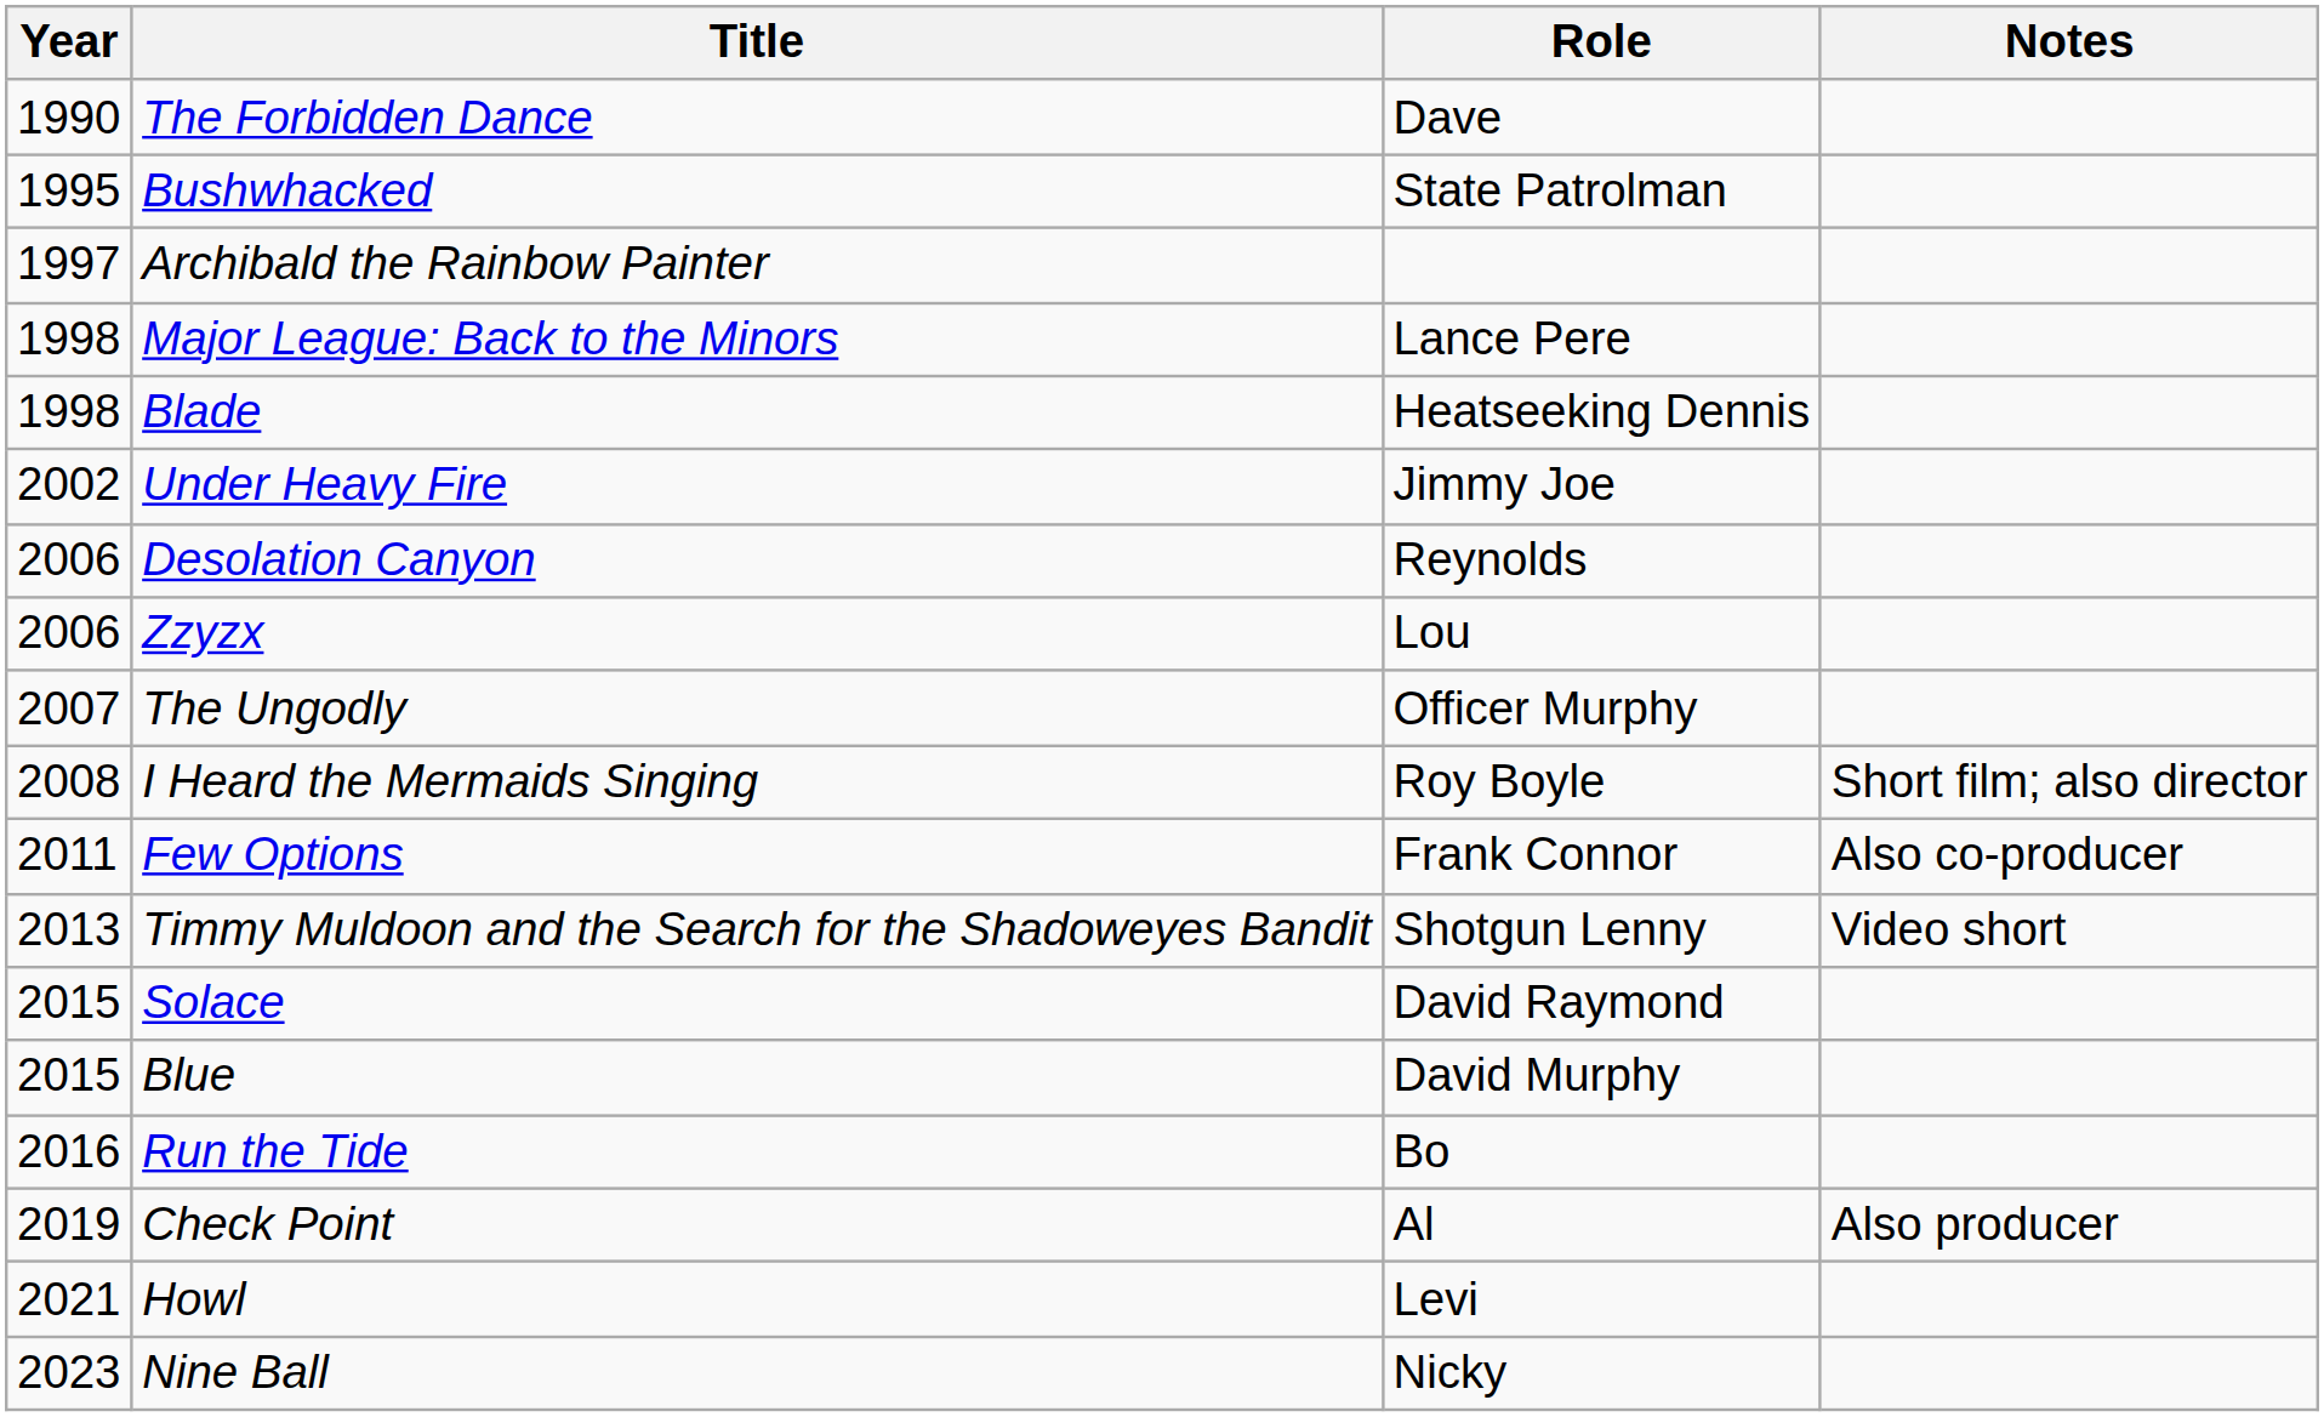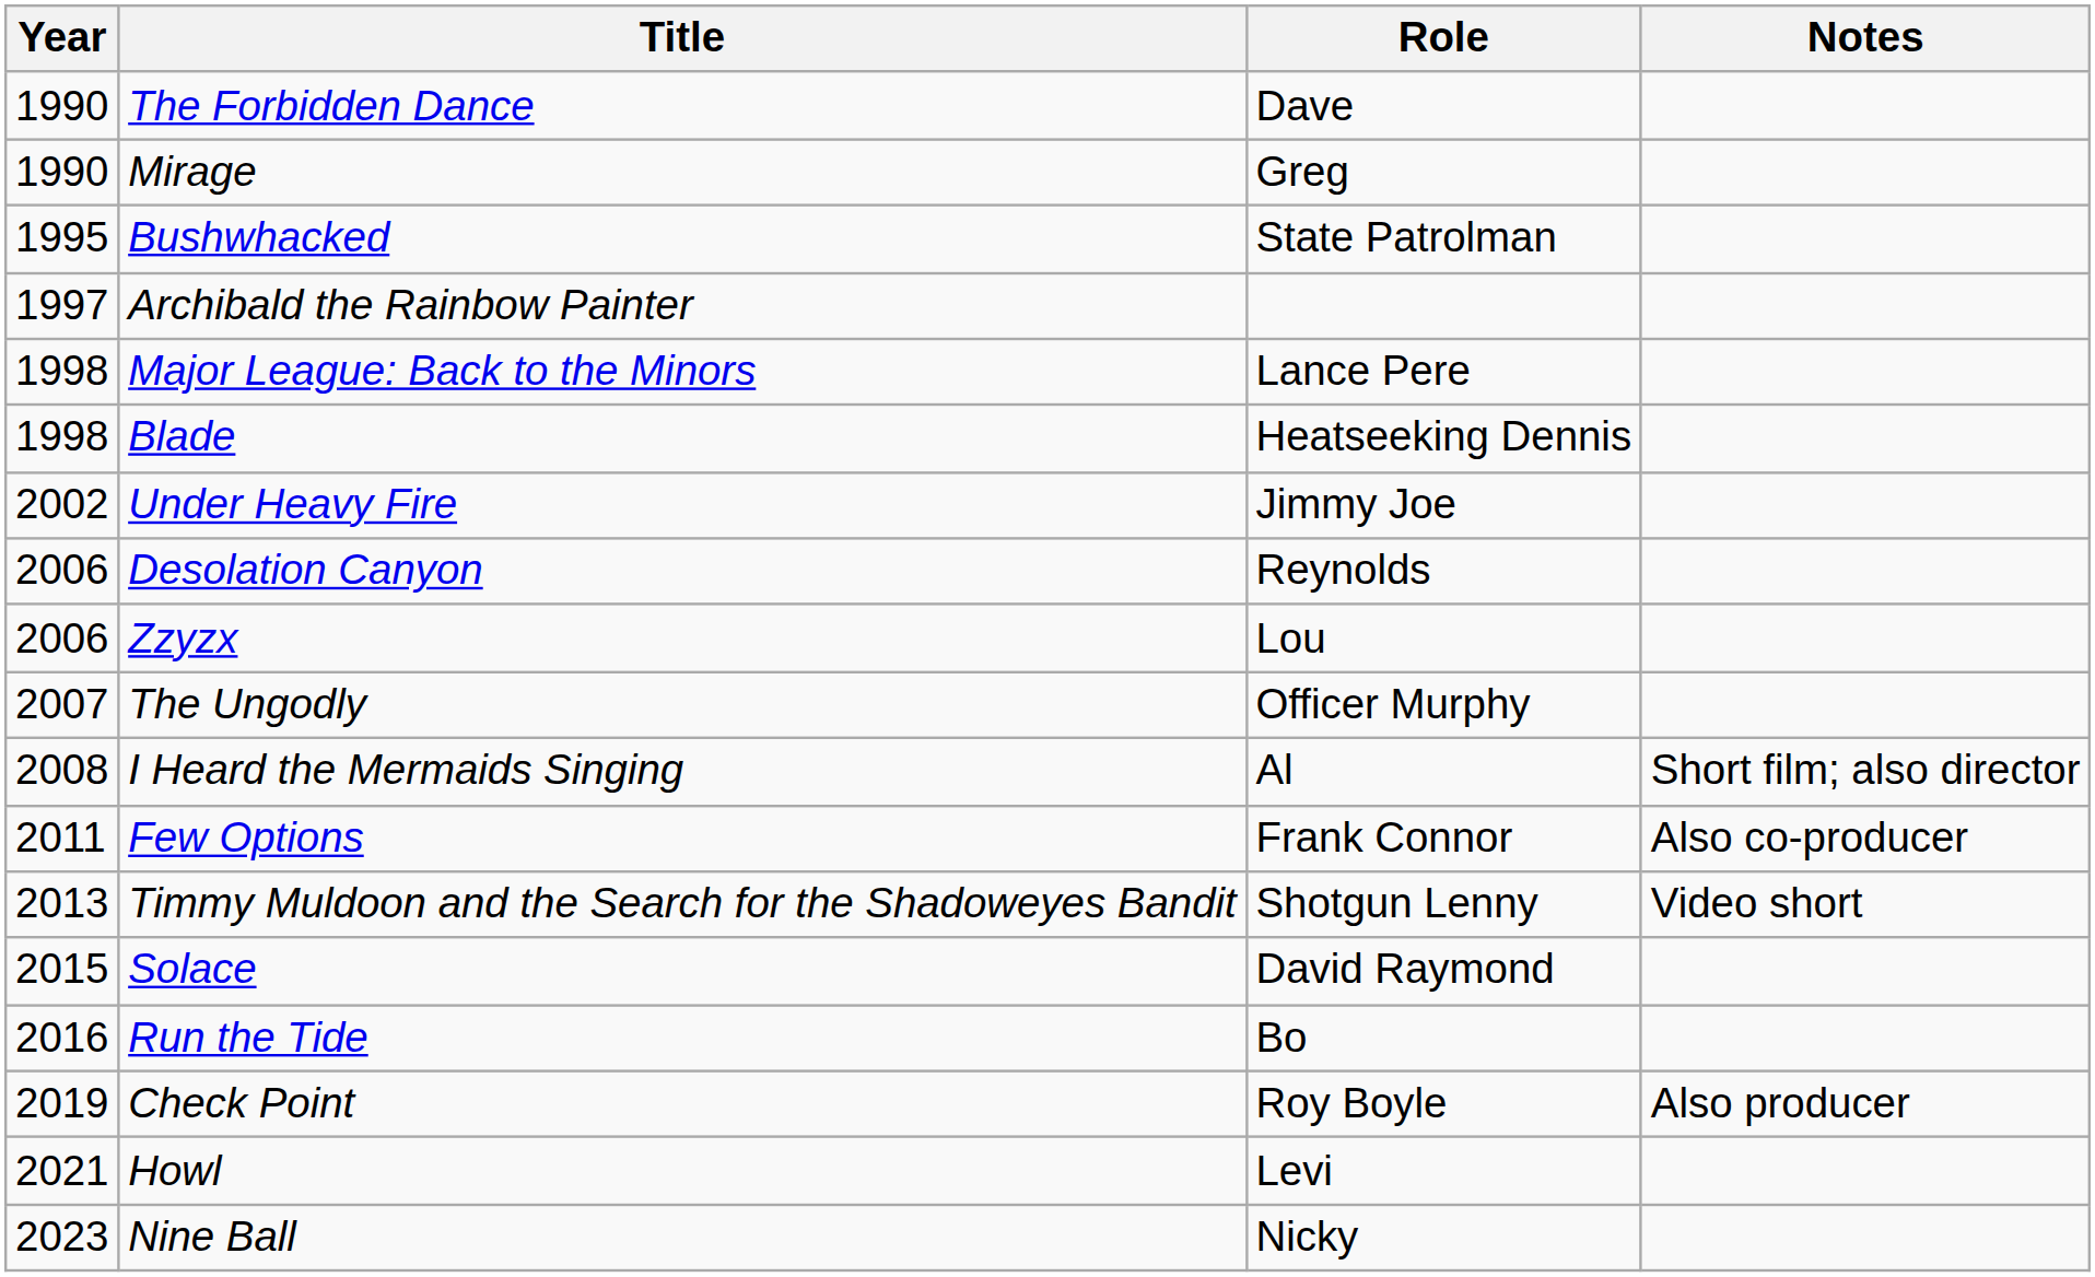 <table class="wikitable sortable">
 <tr>
 <th>Year</th>
 <th>Title</th>
 <th>Role</th>
 <th class="unsortable">Notes</th>
 </tr>
 <tr>
 <td>1990</td>
 <td><em><a href='#'>The Forbidden Dance</a></em></td>
 <td>Dave</td>
+<td></td>
+</tr>
+<tr>
+<td>1990</td>
+<td><em>Mirage</em></td>
+<td>Greg</td>
 <td></td>
 </tr>
 <tr>
 <td>1995</td>
 <td><em><a href='#'>Bushwhacked</a></em></td>
 <td>State Patrolman</td>
 <td></td>
 </tr>
 <tr>
 <td>1997</td>
 <td><em>Archibald the Rainbow Painter</em></td>
 <td></td>
 </tr>
 <tr>
 <td>1998</td>
 <td><em><a href='#'>Major League: Back to the Minors</a></em></td>
 <td>Lance Pere</td>
 <td></td>
 </tr>
 <tr>
 <td>1998</td>
 <td><em><a href='#'>Blade</a></em></td>
 <td>Heatseeking Dennis</td>
 <td></td>
 </tr>
 <tr>
 <td>2002</td>
 <td><em><a href='#'>Under Heavy Fire</a></em></td>
 <td>Jimmy Joe</td>
 <td></td>
 </tr>
 <tr>
 <td>2006</td>
 <td><em> <a href='#'>Desolation Canyon</a></em></td>
 <td>Reynolds</td>
 <td></td>
 </tr>
 <tr>
 <td>2006</td>
 <td><em><a href='#'>Zzyzx</a></em></td>
 <td>Lou</td>
 <td></td>
 </tr>
 <tr>
 <td>2007</td>
 <td><em>The Ungodly</em></td>
 <td>Officer Murphy</td>
 <td></td>
 </tr>
 <tr>
 <td>2008</td>
 <td><em>I Heard the Mermaids Singing</em></td>
-<td>Roy Boyle</td>
+<td>Al</td>
 <td>Short film; also director</td>
 </tr>
 <tr>
 <td>2011</td>
 <td><em><a href='#'>Few Options</a></em></td>
 <td>Frank Connor</td>
 <td>Also co-producer</td>
 </tr>
 <tr>
 <td>2013</td>
 <td><em>Timmy Muldoon and the Search for the Shadoweyes Bandit</em></td>
 <td>Shotgun Lenny</td>
 <td>Video short</td>
 </tr>
 <tr>
 <td>2015</td>
 <td><em><a href='#'>Solace</a></em></td>
 <td>David Raymond</td>
 <td></td>
 </tr>
 <tr>
-<td>2015</td>
-<td><em>Blue</em></td>
-<td>David Murphy</td>
-<td></td>
-</tr>
-<tr>
 <td>2016</td>
 <td><em><a href='#'>Run the Tide</a></em></td>
 <td>Bo</td>
 <td></td>
 </tr>
 <tr>
 <td>2019</td>
 <td><em>Check Point</em></td>
-<td>Al</td>
+<td>Roy Boyle</td>
 <td>Also producer</td>
 </tr>
 <tr>
 <td>2021</td>
 <td><em>Howl</em></td>
 <td>Levi</td>
 <td></td>
 </tr>
 <tr>
 <td>2023</td>
 <td><em>Nine Ball</em></td>
 <td>Nicky</td>
 <td></td>
 </tr>
 </table>
